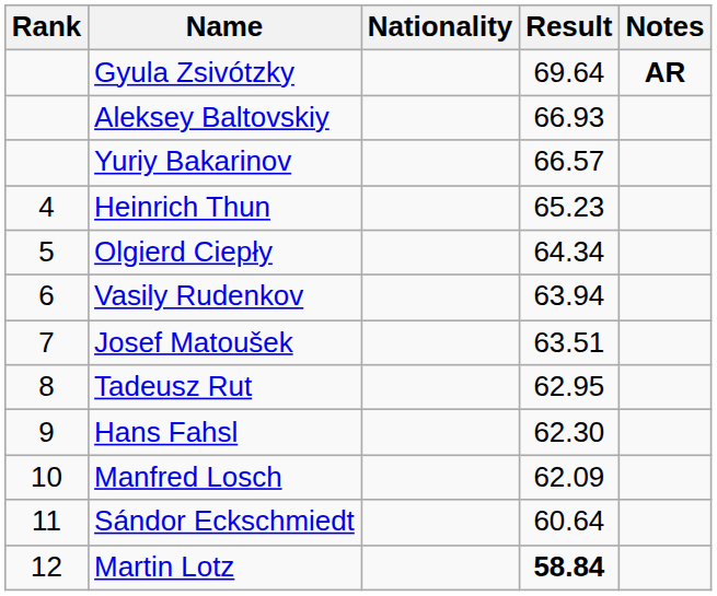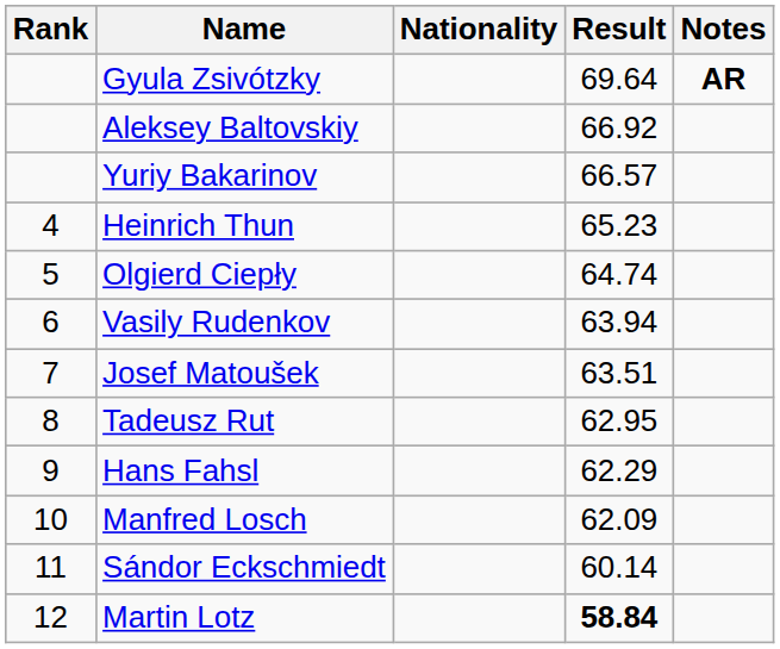 <table class="wikitable sortable" style="text-align:center">
 <tr>
 <th>Rank</th>
 <th>Name</th>
 <th>Nationality</th>
 <th>Result</th>
 <th>Notes</th>
 </tr>
 <tr>
 <td></td>
 <td align=left><a href='#'>Gyula Zsivótzky</a></td>
 <td align=left></td>
 <td>69.64</td>
 <td><strong>AR</strong></td>
 </tr>
 <tr>
 <td></td>
 <td align=left><a href='#'>Aleksey Baltovskiy</a></td>
 <td align=left></td>
-<td>66.93</td>
+<td>66.92</td>
 <td></td>
 </tr>
 <tr>
 <td></td>
 <td align=left><a href='#'>Yuriy Bakarinov</a></td>
 <td align=left></td>
 <td>66.57</td>
 <td></td>
 </tr>
 <tr>
 <td>4</td>
 <td align=left><a href='#'>Heinrich Thun</a></td>
 <td align=left></td>
 <td>65.23</td>
 <td></td>
 </tr>
 <tr>
 <td>5</td>
 <td align=left><a href='#'>Olgierd Ciepły</a></td>
 <td align=left></td>
-<td>64.34</td>
+<td>64.74</td>
 <td></td>
 </tr>
 <tr>
 <td>6</td>
 <td align=left><a href='#'>Vasily Rudenkov</a></td>
 <td align=left></td>
 <td>63.94</td>
 <td></td>
 </tr>
 <tr>
 <td>7</td>
 <td align=left><a href='#'>Josef Matoušek</a></td>
 <td align=left></td>
 <td>63.51</td>
 <td></td>
 </tr>
 <tr>
 <td>8</td>
 <td align=left><a href='#'>Tadeusz Rut</a></td>
 <td align=left></td>
 <td>62.95</td>
 <td></td>
 </tr>
 <tr>
 <td>9</td>
 <td align=left><a href='#'>Hans Fahsl</a></td>
 <td align=left></td>
-<td>62.30</td>
+<td>62.29</td>
 <td></td>
 </tr>
 <tr>
 <td>10</td>
 <td align=left><a href='#'>Manfred Losch</a></td>
 <td align=left></td>
 <td>62.09</td>
 <td></td>
 </tr>
 <tr>
 <td>11</td>
 <td align=left><a href='#'>Sándor Eckschmiedt</a></td>
 <td align=left></td>
-<td>60.64</td>
+<td>60.14</td>
 <td></td>
 </tr>
 <tr>
 <td>12</td>
 <td align=left><a href='#'>Martin Lotz</a></td>
 <td align=left></td>
 <td><strong>58.84</strong></td>
 <td></td>
 </tr>
 </table>
